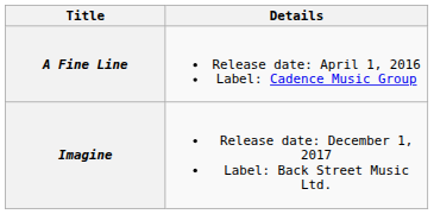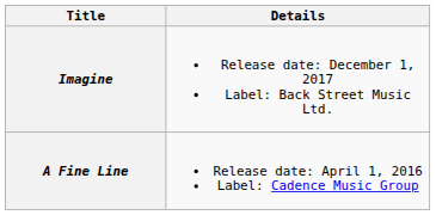 <table class="wikitable plainrowheaders" style="text-align:center;">
 <tr>
 <th style="width:12em;">Title</th>
 <th style="width:20em;">Details</th>
 </tr>
 <tr>
+<th scope="row"><em>Imagine</em></th>
+<td><br><ul><li>Release date: December 1, 2017</li><li>Label: Back Street Music Ltd.</li></ul></td>
+</tr>
+<tr>
 <th scope="row"><em>A Fine Line</em></th>
 <td><br><ul><li>Release date: April 1, 2016</li><li>Label: <a href='#'>Cadence Music Group</a></li></ul></td>
 </tr>
-<tr>
-<th scope="row"><em>Imagine</em></th>
-<td><br><ul><li>Release date: December 1, 2017</li><li>Label: Back Street Music Ltd.</li></ul></td>
-</tr>
 </table>
